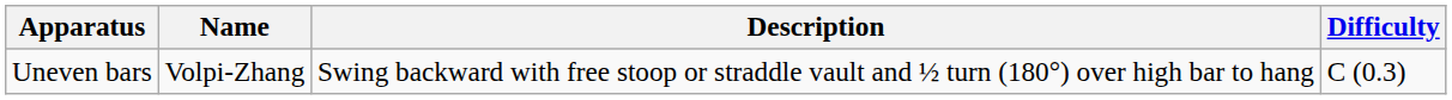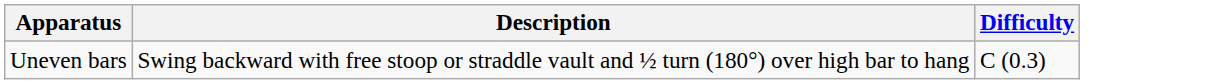 <table class="wikitable">
 <tr>
 <th>Apparatus</th>
-<th>Name</th>
 <th>Description</th>
 <th><a href='#'>Difficulty</a></th>
 </tr>
 <tr>
 <td>Uneven bars</td>
-<td>Volpi-Zhang</td>
 <td>Swing backward with free stoop or straddle vault and ½ turn (180°) over high bar to hang</td>
 <td>C (0.3)</td>
 </tr>
 </table>
